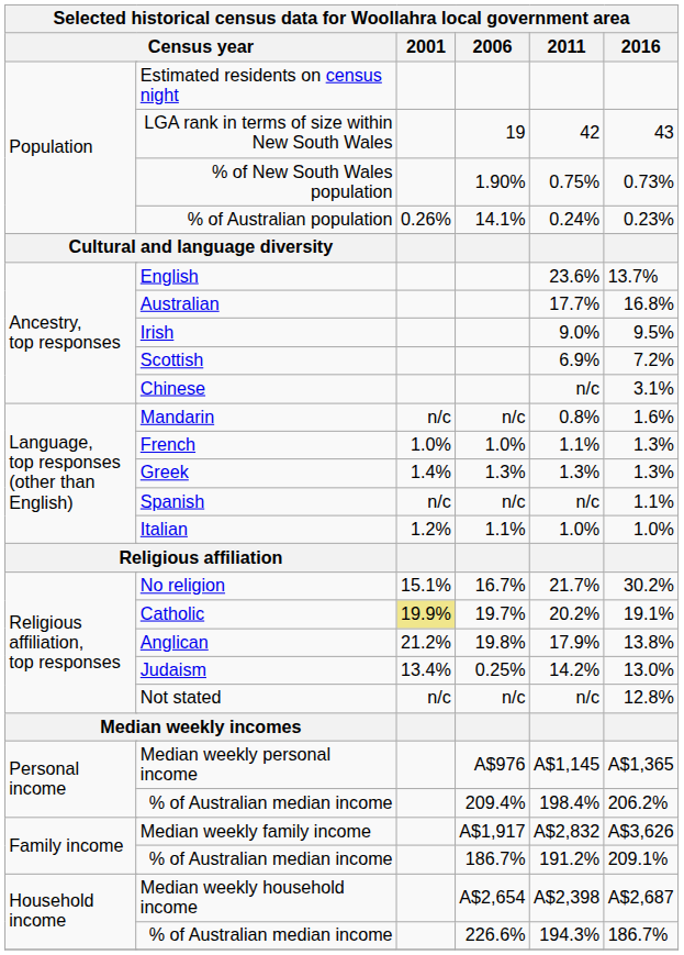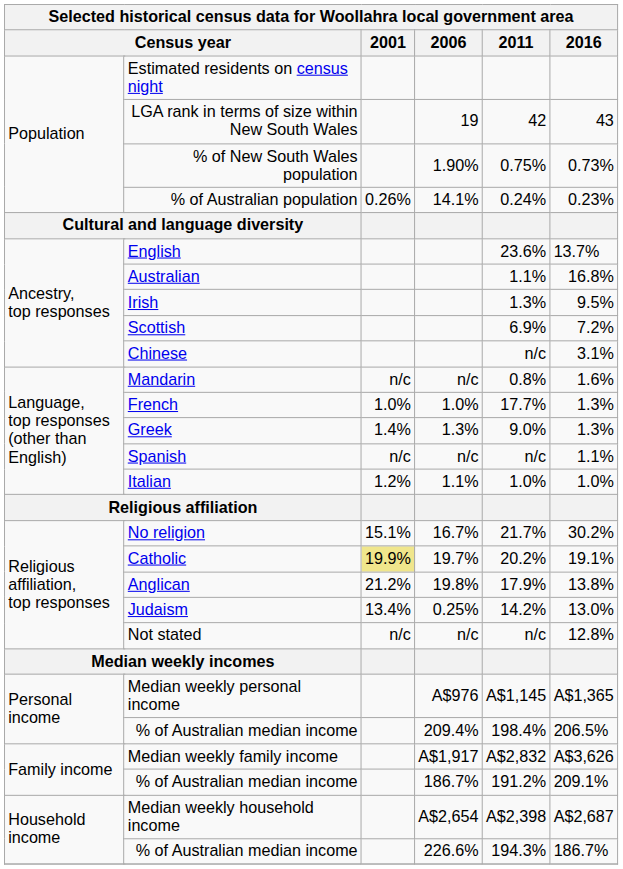 <table class="wikitable">
 <tr>
 <th colspan=7>Selected historical census data for Woollahra local government area</th>
 </tr>
 <tr>
 <th colspan=3>Census year</th>
 <th>2001</th>
 <th>2006</th>
 <th>2011</th>
 <th>2016</th>
 </tr>
 <tr>
 <td rowspan=4 colspan="2">Population</td>
 <td>Estimated residents on <a href='#'>census night</a></td>
 <td align="right"></td>
 <td align="right"> </td>
 <td align="right"> </td>
 <td align="right"> </td>
 </tr>
 <tr>
 <td align="right">LGA rank in terms of size within New South Wales</td>
 <td align="right"></td>
 <td align="right">19</td>
 <td align="right"> 42</td>
 <td align="right"> 43</td>
 </tr>
 <tr>
 <td align="right">% of New South Wales population</td>
 <td align="right"></td>
 <td align="right">1.90%</td>
 <td align="right"> 0.75%</td>
 <td align="right"> 0.73%</td>
 </tr>
 <tr>
 <td align="right">% of Australian population</td>
 <td align="right">0.26%</td>
 <td align="right"> 14.1%</td>
 <td align="right"> 0.24%</td>
 <td align="right"> 0.23%</td>
 </tr>
 <tr>
 <th colspan=3>Cultural and language diversity</th>
 <th></th>
 <th></th>
 <th></th>
 <th></th>
 </tr>
 <tr>
 <td rowspan=5 colspan=2>Ancestry,<br>top responses</td>
 <td><a href='#'>English</a></td>
 <td align="right"></td>
 <td align="right"></td>
 <td align="right">23.6%</td>
 <td> 13.7%</td>
 </tr>
 <tr>
 <td><a href='#'>Australian</a></td>
 <td align="right"></td>
 <td align="right"></td>
-<td align="right">17.7%</td>
+<td align="right"> 1.1%</td>
 <td align="right"> 16.8%</td>
 </tr>
 <tr>
 <td><a href='#'>Irish</a></td>
 <td align="right"></td>
 <td align="right"></td>
-<td align="right">9.0%</td>
+<td align="right"> 1.3%</td>
 <td align="right"> 9.5%</td>
 </tr>
 <tr>
 <td><a href='#'>Scottish</a></td>
 <td align="right"></td>
 <td align="right"></td>
 <td align="right">6.9%</td>
 <td align="right"> 7.2%</td>
 </tr>
 <tr>
 <td><a href='#'>Chinese</a></td>
 <td align="right"></td>
 <td align="right"></td>
 <td align="right">n/c</td>
 <td align="right"> 3.1%</td>
 </tr>
 <tr>
 <td rowspan=5 colspan=2>Language,<br>top responses<br>(other than English)</td>
 <td><a href='#'>Mandarin</a></td>
 <td align="right">n/c</td>
 <td align="right">n/c</td>
 <td align="right"> 0.8%</td>
 <td align="right"> 1.6%</td>
 </tr>
 <tr>
 <td><a href='#'>French</a></td>
 <td align="right">1.0%</td>
 <td align="right"> 1.0%</td>
-<td align="right"> 1.1%</td>
+<td align="right">17.7%</td>
 <td align="right"> 1.3%</td>
 </tr>
 <tr>
 <td><a href='#'>Greek</a></td>
 <td align="right">1.4%</td>
 <td align="right"> 1.3%</td>
-<td align="right"> 1.3%</td>
+<td align="right">9.0%</td>
 <td align="right"> 1.3%</td>
 </tr>
 <tr>
 <td><a href='#'>Spanish</a></td>
 <td align="right">n/c</td>
 <td align="right"> n/c</td>
 <td align="right"> n/c</td>
 <td align="right"> 1.1%</td>
 </tr>
 <tr>
 <td><a href='#'>Italian</a></td>
 <td align="right">1.2%</td>
 <td align="right"> 1.1%</td>
 <td align="right"> 1.0%</td>
 <td align="right"> 1.0%</td>
 </tr>
 <tr>
 <th colspan=3>Religious affiliation</th>
 <th></th>
 <th></th>
 <th></th>
 <th></th>
 </tr>
 <tr>
 <td rowspan=5 colspan=2>Religious affiliation,<br>top responses</td>
 <td><a href='#'>No religion</a></td>
 <td align="right">15.1%</td>
 <td align="right"> 16.7%</td>
 <td align="right"> 21.7%</td>
 <td align="right"> 30.2%</td>
 </tr>
 <tr>
 <td><a href='#'>Catholic</a></td>
 <td align="right" style="background: khaki;">19.9%</td>
 <td align="right"> 19.7%</td>
 <td align="right"> 20.2%</td>
 <td align="right"> 19.1%</td>
 </tr>
 <tr>
 <td><a href='#'>Anglican</a></td>
 <td align="right">21.2%</td>
 <td align="right"> 19.8%</td>
 <td align="right"> 17.9%</td>
 <td align="right"> 13.8%</td>
 </tr>
 <tr>
 <td><a href='#'>Judaism</a></td>
 <td align="right">13.4%</td>
 <td align="right"> 0.25%</td>
 <td align="right"> 14.2%</td>
 <td align="right"> 13.0%</td>
 </tr>
 <tr>
 <td>Not stated</td>
 <td align="right">n/c</td>
 <td align="right"> n/c</td>
 <td align="right"> n/c</td>
 <td align="right"> 12.8%</td>
 </tr>
 <tr>
 <th colspan=3>Median weekly incomes</th>
 <th></th>
 <th></th>
 <th></th>
 <th></th>
 </tr>
 <tr>
 <td rowspan=2 colspan=2>Personal income</td>
 <td>Median weekly personal income</td>
 <td align="right"></td>
 <td align="right">A$976</td>
 <td align="right">A$1,145</td>
 <td>A$1,365</td>
 </tr>
 <tr>
 <td align="right">% of Australian median income</td>
 <td align="right"></td>
 <td align="right">209.4%</td>
 <td align="right"> 198.4%</td>
-<td> 206.2%</td>
+<td> 206.5%</td>
 </tr>
 <tr>
 <td rowspan=2 colspan=2>Family income</td>
 <td>Median weekly family income</td>
 <td align="right"></td>
 <td align="right">A$1,917</td>
 <td align="right">A$2,832</td>
 <td>A$3,626</td>
 </tr>
 <tr>
 <td align="right">% of Australian median income</td>
 <td align="right"></td>
 <td align="right">186.7%</td>
 <td align="right"> 191.2%</td>
 <td> 209.1%</td>
 </tr>
 <tr>
 <td rowspan=2 colspan=2>Household income</td>
 <td>Median weekly household income</td>
 <td align="right"></td>
 <td align="right">A$2,654</td>
 <td align="right">A$2,398</td>
 <td>A$2,687</td>
 </tr>
 <tr>
 <td align="right">% of Australian median income</td>
 <td align="right"></td>
 <td align="right">226.6%</td>
 <td align="right"> 194.3%</td>
 <td> 186.7%</td>
 </tr>
 <tr>
 </tr>
 </table>
